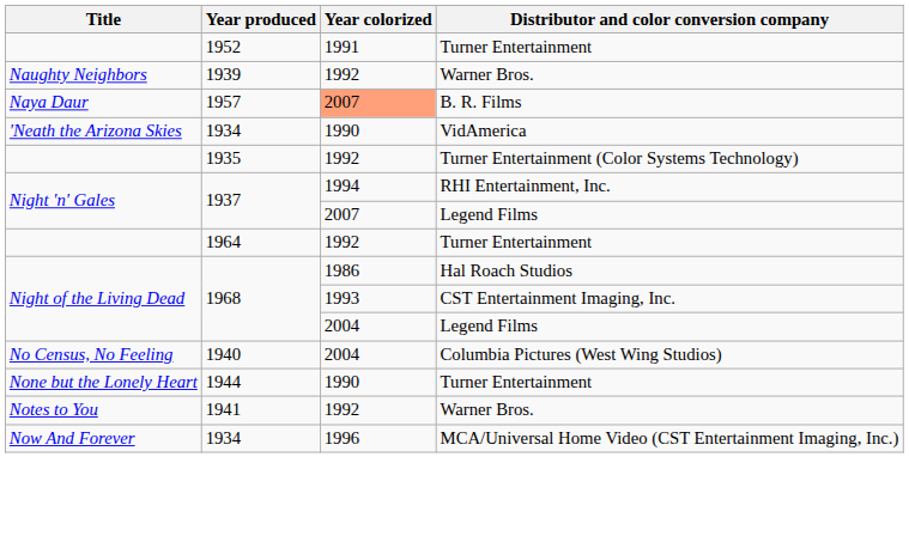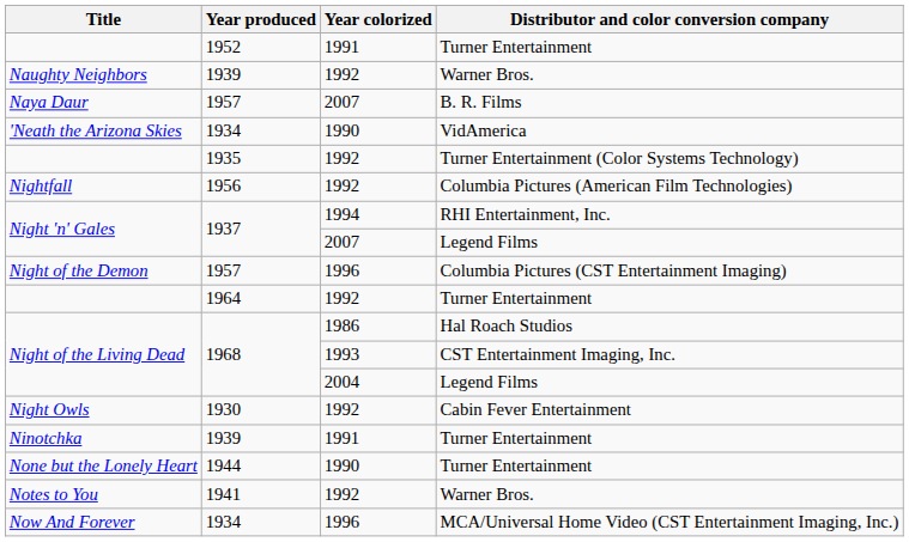 <table class="wikitable sortable">
 <tr>
 <th>Title</th>
 <th>Year produced</th>
 <th>Year colorized</th>
 <th>Distributor and color conversion company</th>
 </tr>
 <tr>
 <td><em></em></td>
 <td>1952</td>
 <td>1991</td>
 <td>Turner Entertainment</td>
 </tr>
 <tr>
 <td><em><a href='#'>Naughty Neighbors</a></em></td>
 <td>1939</td>
 <td>1992</td>
 <td>Warner Bros.</td>
 </tr>
 <tr>
 <td><em><a href='#'>Naya Daur</a></em></td>
 <td>1957</td>
-<td style="background: lightsalmon;">2007</td>
+<td>2007</td>
 <td>B. R. Films</td>
 </tr>
 <tr>
 <td><em><a href='#'>'Neath the Arizona Skies</a></em></td>
 <td>1934</td>
 <td>1990</td>
 <td>VidAmerica</td>
 </tr>
 <tr>
 <td><em></em></td>
 <td>1935</td>
 <td>1992</td>
 <td>Turner Entertainment (Color Systems Technology)</td>
 </tr>
 <tr>
+<td><em><a href='#'>Nightfall</a></em></td>
+<td>1956</td>
+<td>1992</td>
+<td>Columbia Pictures (American Film Technologies)</td>
+</tr>
+<tr>
 <td rowspan="2"><em><a href='#'>Night 'n' Gales</a></em></td>
 <td rowspan="2">1937</td>
 <td>1994</td>
 <td>RHI Entertainment, Inc.</td>
 </tr>
 <tr>
 <td>2007</td>
 <td>Legend Films</td>
+</tr>
+<tr>
+<td><em><a href='#'>Night of the Demon</a></em></td>
+<td>1957</td>
+<td>1996</td>
+<td>Columbia Pictures (CST Entertainment Imaging)</td>
 </tr>
 <tr>
 <td><em></em></td>
 <td>1964</td>
 <td>1992</td>
 <td>Turner Entertainment</td>
 </tr>
 <tr>
 <td rowspan="3"><em><a href='#'>Night of the Living Dead</a></em></td>
 <td rowspan="3">1968</td>
 <td>1986</td>
 <td>Hal Roach Studios</td>
 </tr>
 <tr>
 <td>1993</td>
 <td>CST Entertainment Imaging, Inc.</td>
 </tr>
 <tr>
 <td>2004</td>
 <td>Legend Films</td>
 </tr>
 <tr>
-<td><em><a href='#'>No Census, No Feeling</a></em></td>
-<td>1940</td>
-<td>2004</td>
-<td>Columbia Pictures (West Wing Studios)</td>
+<td><em><a href='#'>Night Owls</a></em></td>
+<td>1930</td>
+<td>1992</td>
+<td>Cabin Fever Entertainment</td>
+</tr>
+<tr>
+<td><em><a href='#'>Ninotchka</a></em></td>
+<td>1939</td>
+<td>1991</td>
+<td>Turner Entertainment</td>
 </tr>
 <tr>
 <td><em><a href='#'>None but the Lonely Heart</a></em></td>
 <td>1944</td>
 <td>1990</td>
 <td>Turner Entertainment</td>
 </tr>
 <tr>
 <td><em><a href='#'>Notes to You</a></em></td>
 <td>1941</td>
 <td>1992</td>
 <td>Warner Bros.</td>
 </tr>
 <tr>
 <td><em><a href='#'>Now And Forever</a></em></td>
 <td>1934</td>
 <td>1996</td>
 <td>MCA/Universal Home Video (CST Entertainment Imaging, Inc.)</td>
 </tr>
 </table>
